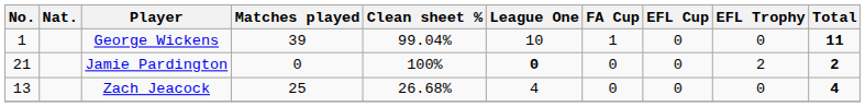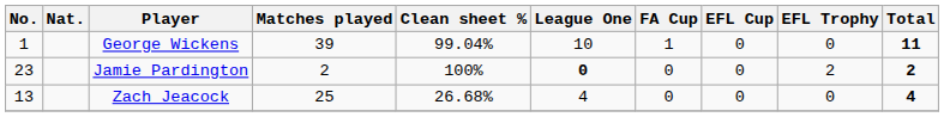 <table class="wikitable sortable" style="text-align:center">
 <tr>
 <th>No.</th>
 <th>Nat.</th>
 <th>Player</th>
 <th>Matches played</th>
 <th>Clean sheet %</th>
 <th>League One</th>
 <th>FA Cup</th>
 <th>EFL Cup</th>
 <th>EFL Trophy</th>
 <th>Total</th>
 </tr>
 <tr>
 <td>1</td>
 <td></td>
 <td><a href='#'>George Wickens</a></td>
 <td>39</td>
 <td>99.04%</td>
 <td>10</td>
 <td>1</td>
 <td>0</td>
 <td>0</td>
 <td><strong>11</strong></td>
 </tr>
 <tr>
-<td>21</td>
+<td>23</td>
 <td></td>
 <td><a href='#'>Jamie Pardington</a></td>
-<td>0</td>
+<td>2</td>
 <td>100%</td>
 <td><strong>0</strong></td>
 <td>0</td>
 <td>0</td>
 <td>2</td>
 <td><strong>2</strong></td>
 </tr>
 <tr>
 <td>13</td>
 <td></td>
 <td><a href='#'>Zach Jeacock</a></td>
 <td>25</td>
 <td>26.68%</td>
 <td>4</td>
 <td>0</td>
 <td>0</td>
 <td>0</td>
 <td><strong>4</strong></td>
 </tr>
 <tr>
 </tr>
 </table>
